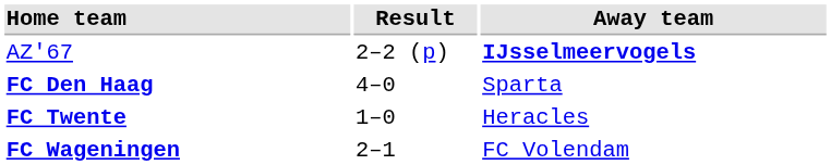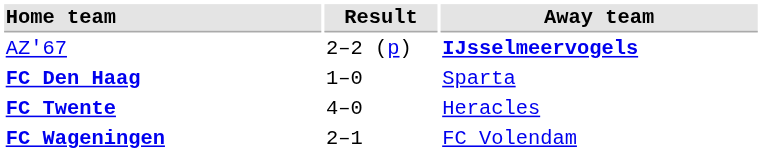 <table>
 <tr bgcolor="#E4E4E4">
 <th style="border-bottom:1px solid #AAAAAA" width="200" align="left">Home team</th>
 <th style="border-bottom:1px solid #AAAAAA" width="70" align="center">Result</th>
 <th style="border-bottom:1px solid #AAAAAA" width="200">Away team</th>
 </tr>
 <tr>
 <td><a href='#'>AZ'67</a></td>
 <td>2–2 (<a href='#'>p</a>)</td>
 <td><strong><a href='#'>IJsselmeervogels</a></strong></td>
 </tr>
 <tr>
 <td><strong><a href='#'>FC Den Haag</a></strong></td>
-<td>4–0</td>
+<td>1–0</td>
 <td><a href='#'>Sparta</a></td>
 </tr>
 <tr>
 <td><strong><a href='#'>FC Twente</a></strong></td>
-<td>1–0</td>
+<td>4–0</td>
 <td><a href='#'>Heracles</a></td>
 </tr>
 <tr>
 <td><strong><a href='#'>FC Wageningen</a></strong></td>
 <td>2–1</td>
 <td><a href='#'>FC Volendam</a></td>
 </tr>
 </table>
